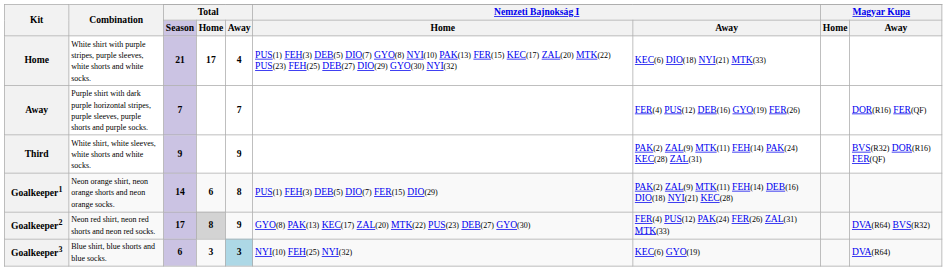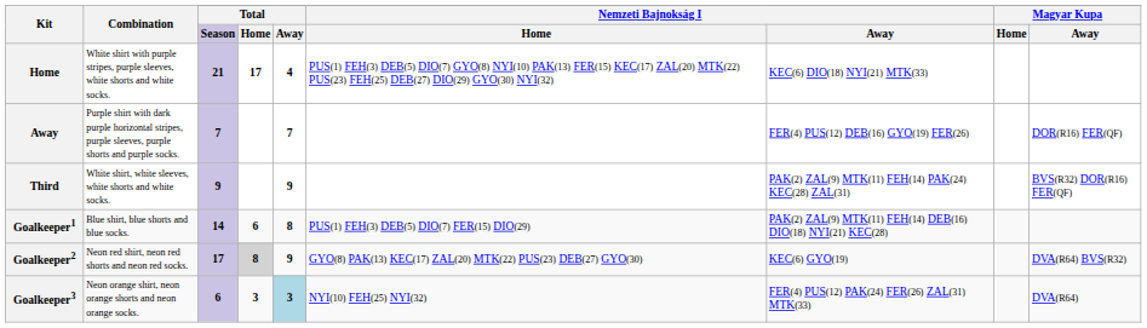 <table class="wikitable" style="font-size:80%;">
 <tr>
 <th rowspan="3" width="80">Kit</th>
 <th rowspan="3" width="120">Combination</th>
 </tr>
 <tr>
 <th colspan="3">Total</th>
 <th colspan="2"><a href='#'>Nemzeti Bajnokság I</a></th>
 <th colspan="2"><a href='#'>Magyar Kupa</a></th>
 </tr>
 <tr>
 <td bgcolor="#CBC3E3" align="center"><strong>Season</strong></td>
 <th>Home</th>
 <th>Away</th>
 <th>Home</th>
 <th>Away</th>
 <th>Home</th>
 <th>Away</th>
 </tr>
 <tr bgcolor="white">
 <th>Home</th>
 <td><small>White shirt with purple stripes, purple sleeves, white shorts and white socks.</small></td>
 <td bgcolor="#CBC3E3" align="center"><strong>21</strong> </td>
 <td align="center"><strong>17</strong> </td>
 <td align="center"><strong>4</strong> </td>
 <td><a href='#'>PUS</a><small>(1)</small> <a href='#'>FEH</a><small>(3)</small> <a href='#'>DEB</a><small>(5)</small> <a href='#'>DIO</a><small>(7)</small> <a href='#'>GYO</a><small>(8)</small> <a href='#'>NYI</a><small>(10)</small> <a href='#'>PAK</a><small>(13)</small> <a href='#'>FER</a><small>(15)</small> <a href='#'>KEC</a><small>(17)</small> <a href='#'>ZAL</a><small>(20)</small> <a href='#'>MTK</a><small>(22)</small> <a href='#'>PUS</a><small>(23)</small> <a href='#'>FEH</a><small>(25)</small> <a href='#'>DEB</a><small>(27)</small> <a href='#'>DIO</a><small>(29)</small> <a href='#'>GYO</a><small>(30)</small> <a href='#'>NYI</a><small>(32)</small> </td>
 <td><a href='#'>KEC</a><small>(6)</small> <a href='#'>DIO</a><small>(18)</small> <a href='#'>NYI</a><small>(21)</small> <a href='#'>MTK</a><small>(33)</small> </td>
 <td></td>
 <td></td>
 </tr>
 <tr bgcolor="white">
 <th>Away</th>
 <td><small>Purple shirt with dark purple horizontal stripes, purple sleeves, purple shorts and purple socks.</small></td>
 <td bgcolor="#CBC3E3" align="center"><strong>7</strong> </td>
 <td align="center"><strong> </strong> </td>
 <td align="center"><strong>7</strong> </td>
 <td></td>
 <td><a href='#'>FER</a><small>(4)</small> <a href='#'>PUS</a><small>(12)</small> <a href='#'>DEB</a><small>(16)</small> <a href='#'>GYO</a><small>(19)</small> <a href='#'>FER</a><small>(26)</small> </td>
 <td></td>
 <td><a href='#'>DOR</a><small>(R16)</small> <a href='#'>FER</a><small>(QF)</small> </td>
 </tr>
 <tr bgcolor="white">
 <th>Third</th>
 <td><small>White shirt, white sleeves, white shorts and white socks.</small></td>
 <td bgcolor="#CBC3E3" align="center"><strong>9</strong> </td>
 <td align="center"><strong> </strong> </td>
 <td align="center"><strong>9</strong> </td>
 <td></td>
 <td><a href='#'>PAK</a><small>(2)</small> <a href='#'>ZAL</a><small>(9)</small> <a href='#'>MTK</a><small>(11)</small> <a href='#'>FEH</a><small>(14)</small> <a href='#'>PAK</a><small>(24)</small> <a href='#'>KEC</a><small>(28)</small> <a href='#'>ZAL</a><small>(31)</small> </td>
 <td></td>
 <td><a href='#'>BVS</a><small>(R32)</small> <a href='#'>DOR</a><small>(R16)</small> <a href='#'>FER</a><small>(QF)</small> </td>
 </tr>
 <tr>
 <th>Goalkeeper<sup>1</sup></th>
-<td><small>Neon orange shirt, neon orange shorts and neon orange socks.</small></td>
+<td><small>Blue shirt, blue shorts and blue socks.</small></td>
 <td bgcolor="#CBC3E3" align="center"><strong>14</strong> </td>
 <td align="center"><strong>6</strong> </td>
 <td align="center"><strong>8</strong> </td>
 <td><a href='#'>PUS</a><small>(1)</small> <a href='#'>FEH</a><small>(3)</small> <a href='#'>DEB</a><small>(5)</small> <a href='#'>DIO</a><small>(7)</small> <a href='#'>FER</a><small>(15)</small> <a href='#'>DIO</a><small>(29)</small> </td>
 <td><a href='#'>PAK</a><small>(2)</small> <a href='#'>ZAL</a><small>(9)</small> <a href='#'>MTK</a><small>(11)</small> <a href='#'>FEH</a><small>(14)</small> <a href='#'>DEB</a><small>(16)</small> <a href='#'>DIO</a><small>(18)</small> <a href='#'>NYI</a><small>(21)</small> <a href='#'>KEC</a><small>(28)</small> </td>
 <td></td>
 <td></td>
 </tr>
 <tr>
 <th>Goalkeeper<sup>2</sup></th>
 <td><small>Neon red shirt, neon red shorts and neon red socks.</small></td>
 <td bgcolor="#CBC3E3" align="center"><strong>17</strong> </td>
 <td align="center" style="background: lightgrey;"><strong>8</strong> </td>
 <td align="center"><strong>9</strong> </td>
 <td><a href='#'>GYO</a><small>(8)</small> <a href='#'>PAK</a><small>(13)</small> <a href='#'>KEC</a><small>(17)</small> <a href='#'>ZAL</a><small>(20)</small> <a href='#'>MTK</a><small>(22)</small> <a href='#'>PUS</a><small>(23)</small> <a href='#'>DEB</a><small>(27)</small> <a href='#'>GYO</a><small>(30)</small> </td>
-<td><a href='#'>FER</a><small>(4)</small> <a href='#'>PUS</a><small>(12)</small> <a href='#'>PAK</a><small>(24)</small> <a href='#'>FER</a><small>(26)</small> <a href='#'>ZAL</a><small>(31)</small> <a href='#'>MTK</a><small>(33)</small> </td>
+<td><a href='#'>KEC</a><small>(6)</small> <a href='#'>GYO</a><small>(19)</small> </td>
 <td></td>
 <td><a href='#'>DVA</a><small>(R64)</small> <a href='#'>BVS</a><small>(R32)</small> </td>
 </tr>
 <tr>
 <th>Goalkeeper<sup>3</sup></th>
-<td><small>Blue shirt, blue shorts and blue socks.</small></td>
+<td><small>Neon orange shirt, neon orange shorts and neon orange socks.</small></td>
 <td bgcolor="#CBC3E3" align="center"><strong>6</strong> </td>
 <td align="center"><strong>3</strong> </td>
 <td align="center" style="background: lightblue;"><strong>3</strong> </td>
 <td><a href='#'>NYI</a><small>(10)</small> <a href='#'>FEH</a><small>(25)</small> <a href='#'>NYI</a><small>(32)</small> </td>
-<td><a href='#'>KEC</a><small>(6)</small> <a href='#'>GYO</a><small>(19)</small> </td>
+<td><a href='#'>FER</a><small>(4)</small> <a href='#'>PUS</a><small>(12)</small> <a href='#'>PAK</a><small>(24)</small> <a href='#'>FER</a><small>(26)</small> <a href='#'>ZAL</a><small>(31)</small> <a href='#'>MTK</a><small>(33)</small> </td>
 <td></td>
 <td><a href='#'>DVA</a><small>(R64)</small> </td>
 </tr>
 </table>
